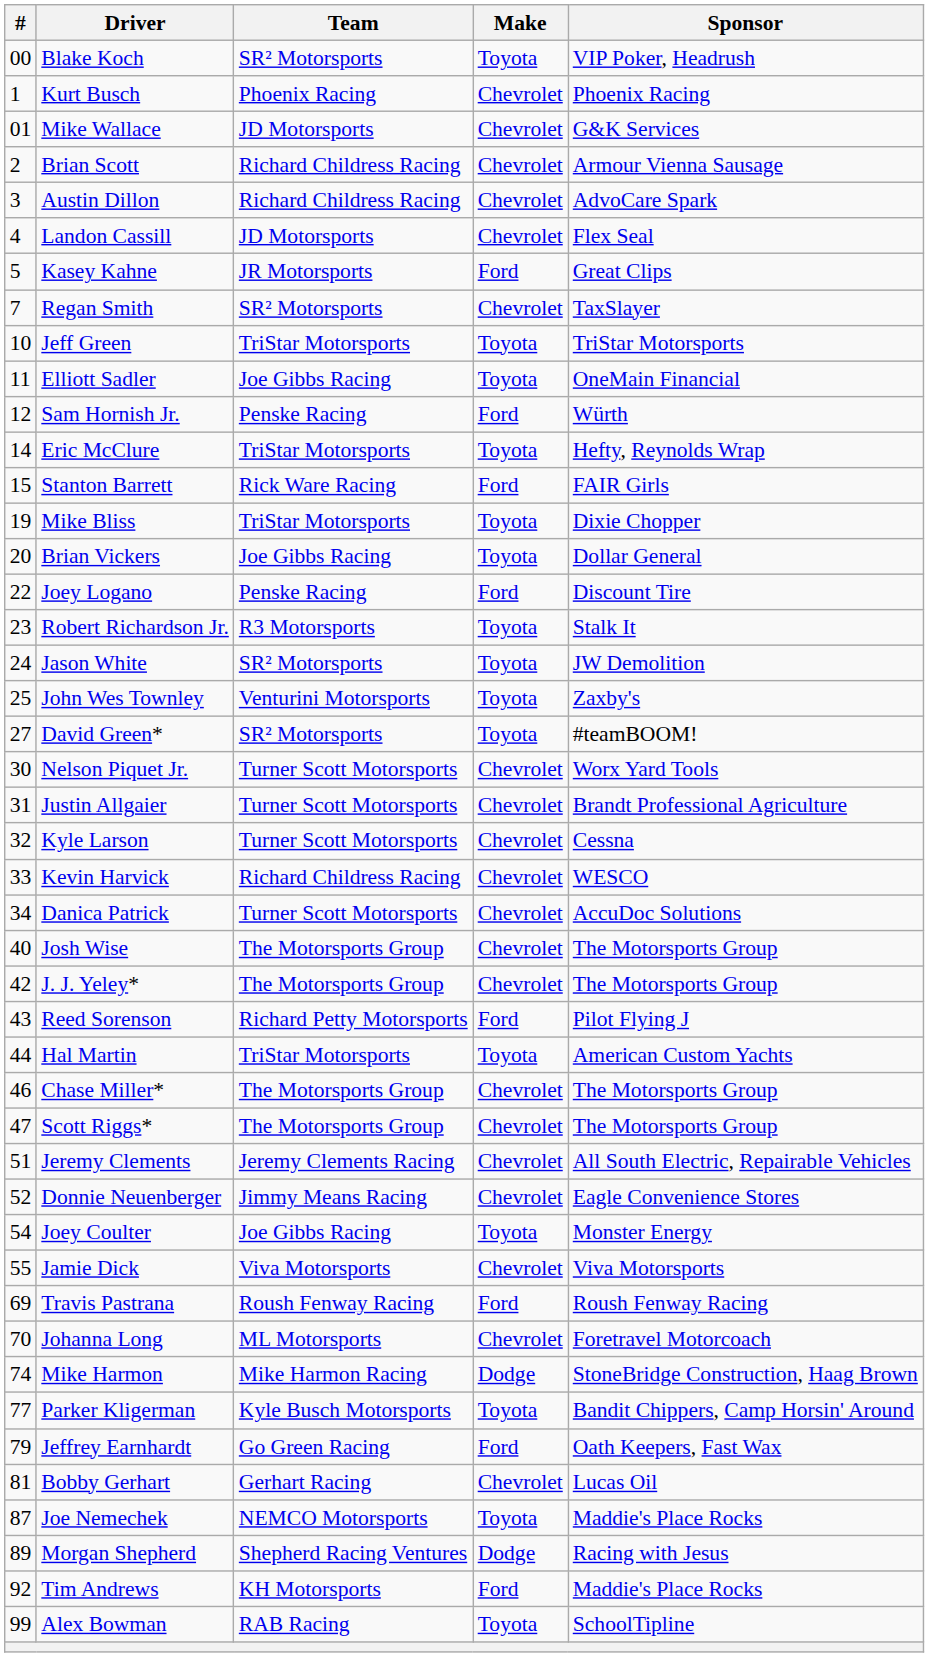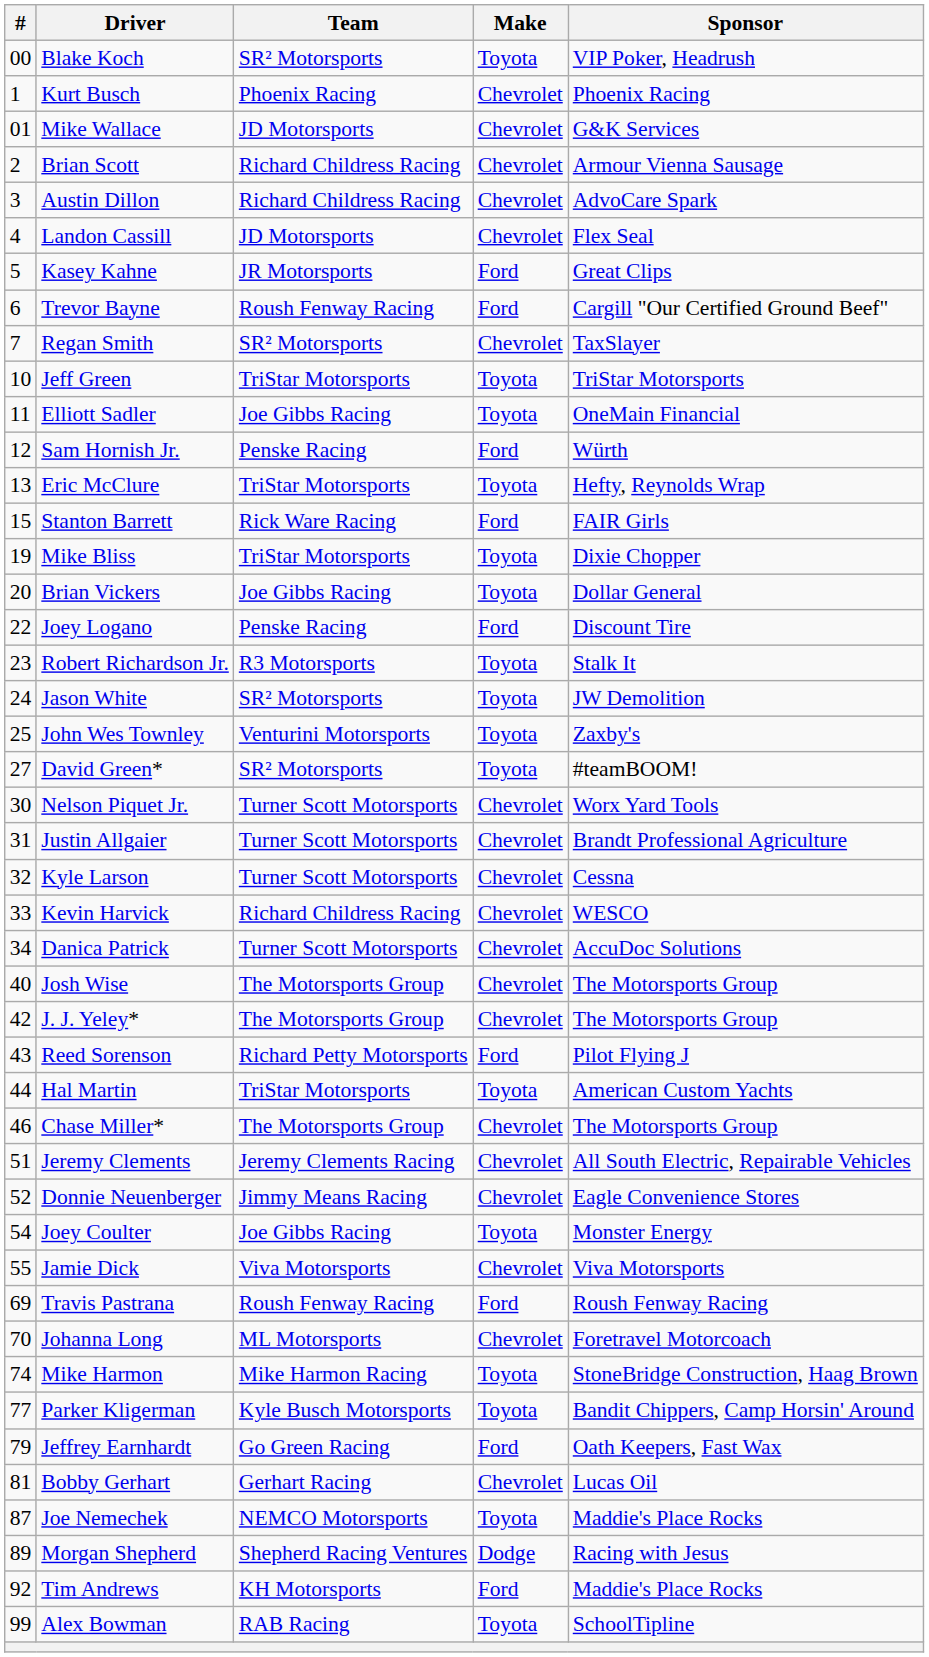 <table class="wikitable" style="font-size:95%">
 <tr>
 <th>#</th>
 <th>Driver</th>
 <th>Team</th>
 <th>Make</th>
 <th>Sponsor</th>
 </tr>
 <tr>
 <td>00</td>
 <td><a href='#'>Blake Koch</a></td>
 <td><a href='#'>SR² Motorsports</a></td>
 <td><a href='#'>Toyota</a></td>
 <td><a href='#'>VIP Poker</a>, <a href='#'>Headrush</a></td>
 </tr>
 <tr>
 <td>1</td>
 <td><a href='#'>Kurt Busch</a></td>
 <td><a href='#'>Phoenix Racing</a></td>
 <td><a href='#'>Chevrolet</a></td>
 <td><a href='#'>Phoenix Racing</a></td>
 </tr>
 <tr>
 <td>01</td>
 <td><a href='#'>Mike Wallace</a></td>
 <td><a href='#'>JD Motorsports</a></td>
 <td><a href='#'>Chevrolet</a></td>
 <td><a href='#'>G&K Services</a></td>
 </tr>
 <tr>
 <td>2</td>
 <td><a href='#'>Brian Scott</a></td>
 <td><a href='#'>Richard Childress Racing</a></td>
 <td><a href='#'>Chevrolet</a></td>
 <td><a href='#'>Armour Vienna Sausage</a></td>
 </tr>
 <tr>
 <td>3</td>
 <td><a href='#'>Austin Dillon</a></td>
 <td><a href='#'>Richard Childress Racing</a></td>
 <td><a href='#'>Chevrolet</a></td>
 <td><a href='#'>AdvoCare Spark</a></td>
 </tr>
 <tr>
 <td>4</td>
 <td><a href='#'>Landon Cassill</a></td>
 <td><a href='#'>JD Motorsports</a></td>
 <td><a href='#'>Chevrolet</a></td>
 <td><a href='#'>Flex Seal</a></td>
 </tr>
 <tr>
 <td>5</td>
 <td><a href='#'>Kasey Kahne</a></td>
 <td><a href='#'>JR Motorsports</a></td>
 <td><a href='#'>Ford</a></td>
 <td><a href='#'>Great Clips</a></td>
 </tr>
 <tr>
+<td>6</td>
+<td><a href='#'>Trevor Bayne</a></td>
+<td><a href='#'>Roush Fenway Racing</a></td>
+<td><a href='#'>Ford</a></td>
+<td><a href='#'>Cargill</a> "Our Certified Ground Beef"</td>
+</tr>
+<tr>
 <td>7</td>
 <td><a href='#'>Regan Smith</a></td>
 <td><a href='#'>SR² Motorsports</a></td>
 <td><a href='#'>Chevrolet</a></td>
 <td><a href='#'>TaxSlayer</a></td>
 </tr>
 <tr>
 <td>10</td>
 <td><a href='#'>Jeff Green</a></td>
 <td><a href='#'>TriStar Motorsports</a></td>
 <td><a href='#'>Toyota</a></td>
 <td><a href='#'>TriStar Motorsports</a></td>
 </tr>
 <tr>
 <td>11</td>
 <td><a href='#'>Elliott Sadler</a></td>
 <td><a href='#'>Joe Gibbs Racing</a></td>
 <td><a href='#'>Toyota</a></td>
 <td><a href='#'>OneMain Financial</a></td>
 </tr>
 <tr>
 <td>12</td>
 <td><a href='#'>Sam Hornish Jr.</a></td>
 <td><a href='#'>Penske Racing</a></td>
 <td><a href='#'>Ford</a></td>
 <td><a href='#'>Würth</a></td>
 </tr>
 <tr>
-<td>14</td>
+<td>13</td>
 <td><a href='#'>Eric McClure</a></td>
 <td><a href='#'>TriStar Motorsports</a></td>
 <td><a href='#'>Toyota</a></td>
 <td><a href='#'>Hefty</a>, <a href='#'>Reynolds Wrap</a></td>
 </tr>
 <tr>
 <td>15</td>
 <td><a href='#'>Stanton Barrett</a></td>
 <td><a href='#'>Rick Ware Racing</a></td>
 <td><a href='#'>Ford</a></td>
 <td><a href='#'>FAIR Girls</a></td>
 </tr>
 <tr>
 <td>19</td>
 <td><a href='#'>Mike Bliss</a></td>
 <td><a href='#'>TriStar Motorsports</a></td>
 <td><a href='#'>Toyota</a></td>
 <td><a href='#'>Dixie Chopper</a></td>
 </tr>
 <tr>
 <td>20</td>
 <td><a href='#'>Brian Vickers</a></td>
 <td><a href='#'>Joe Gibbs Racing</a></td>
 <td><a href='#'>Toyota</a></td>
 <td><a href='#'>Dollar General</a></td>
 </tr>
 <tr>
 <td>22</td>
 <td><a href='#'>Joey Logano</a></td>
 <td><a href='#'>Penske Racing</a></td>
 <td><a href='#'>Ford</a></td>
 <td><a href='#'>Discount Tire</a></td>
 </tr>
 <tr>
 <td>23</td>
 <td><a href='#'>Robert Richardson Jr.</a></td>
 <td><a href='#'>R3 Motorsports</a></td>
 <td><a href='#'>Toyota</a></td>
 <td><a href='#'>Stalk It</a></td>
 </tr>
 <tr>
 <td>24</td>
 <td><a href='#'>Jason White</a></td>
 <td><a href='#'>SR² Motorsports</a></td>
 <td><a href='#'>Toyota</a></td>
 <td><a href='#'>JW Demolition</a></td>
 </tr>
 <tr>
 <td>25</td>
 <td><a href='#'>John Wes Townley</a></td>
 <td><a href='#'>Venturini Motorsports</a></td>
 <td><a href='#'>Toyota</a></td>
 <td><a href='#'>Zaxby's</a></td>
 </tr>
 <tr>
 <td>27</td>
 <td><a href='#'>David Green</a>*</td>
 <td><a href='#'>SR² Motorsports</a></td>
 <td><a href='#'>Toyota</a></td>
 <td>#teamBOOM!</td>
 </tr>
 <tr>
 <td>30</td>
 <td><a href='#'>Nelson Piquet Jr.</a></td>
 <td><a href='#'>Turner Scott Motorsports</a></td>
 <td><a href='#'>Chevrolet</a></td>
 <td><a href='#'>Worx Yard Tools</a></td>
 </tr>
 <tr>
 <td>31</td>
 <td><a href='#'>Justin Allgaier</a></td>
 <td><a href='#'>Turner Scott Motorsports</a></td>
 <td><a href='#'>Chevrolet</a></td>
 <td><a href='#'>Brandt Professional Agriculture</a></td>
 </tr>
 <tr>
 <td>32</td>
 <td><a href='#'>Kyle Larson</a></td>
 <td><a href='#'>Turner Scott Motorsports</a></td>
 <td><a href='#'>Chevrolet</a></td>
 <td><a href='#'>Cessna</a></td>
 </tr>
 <tr>
 <td>33</td>
 <td><a href='#'>Kevin Harvick</a></td>
 <td><a href='#'>Richard Childress Racing</a></td>
 <td><a href='#'>Chevrolet</a></td>
 <td><a href='#'>WESCO</a></td>
 </tr>
 <tr>
 <td>34</td>
 <td><a href='#'>Danica Patrick</a></td>
 <td><a href='#'>Turner Scott Motorsports</a></td>
 <td><a href='#'>Chevrolet</a></td>
 <td><a href='#'>AccuDoc Solutions</a></td>
 </tr>
 <tr>
 <td>40</td>
 <td><a href='#'>Josh Wise</a></td>
 <td><a href='#'>The Motorsports Group</a></td>
 <td><a href='#'>Chevrolet</a></td>
 <td><a href='#'>The Motorsports Group</a></td>
 </tr>
 <tr>
 <td>42</td>
 <td><a href='#'>J. J. Yeley</a>*</td>
 <td><a href='#'>The Motorsports Group</a></td>
 <td><a href='#'>Chevrolet</a></td>
 <td><a href='#'>The Motorsports Group</a></td>
 </tr>
 <tr>
 <td>43</td>
 <td><a href='#'>Reed Sorenson</a></td>
 <td><a href='#'>Richard Petty Motorsports</a></td>
 <td><a href='#'>Ford</a></td>
 <td><a href='#'>Pilot Flying J</a></td>
 </tr>
 <tr>
 <td>44</td>
 <td><a href='#'>Hal Martin</a></td>
 <td><a href='#'>TriStar Motorsports</a></td>
 <td><a href='#'>Toyota</a></td>
 <td><a href='#'>American Custom Yachts</a></td>
 </tr>
 <tr>
 <td>46</td>
 <td><a href='#'>Chase Miller</a>*</td>
 <td><a href='#'>The Motorsports Group</a></td>
 <td><a href='#'>Chevrolet</a></td>
 <td><a href='#'>The Motorsports Group</a></td>
 </tr>
 <tr>
-<td>47</td>
-<td><a href='#'>Scott Riggs</a>*</td>
-<td><a href='#'>The Motorsports Group</a></td>
-<td><a href='#'>Chevrolet</a></td>
-<td><a href='#'>The Motorsports Group</a></td>
-</tr>
-<tr>
 <td>51</td>
 <td><a href='#'>Jeremy Clements</a></td>
 <td><a href='#'>Jeremy Clements Racing</a></td>
 <td><a href='#'>Chevrolet</a></td>
 <td><a href='#'>All South Electric</a>, <a href='#'>Repairable Vehicles</a></td>
 </tr>
 <tr>
 <td>52</td>
 <td><a href='#'>Donnie Neuenberger</a></td>
 <td><a href='#'>Jimmy Means Racing</a></td>
 <td><a href='#'>Chevrolet</a></td>
 <td><a href='#'>Eagle Convenience Stores</a></td>
 </tr>
 <tr>
 <td>54</td>
 <td><a href='#'>Joey Coulter</a></td>
 <td><a href='#'>Joe Gibbs Racing</a></td>
 <td><a href='#'>Toyota</a></td>
 <td><a href='#'>Monster Energy</a></td>
 </tr>
 <tr>
 <td>55</td>
 <td><a href='#'>Jamie Dick</a></td>
 <td><a href='#'>Viva Motorsports</a></td>
 <td><a href='#'>Chevrolet</a></td>
 <td><a href='#'>Viva Motorsports</a></td>
 </tr>
 <tr>
 <td>69</td>
 <td><a href='#'>Travis Pastrana</a></td>
 <td><a href='#'>Roush Fenway Racing</a></td>
 <td><a href='#'>Ford</a></td>
 <td><a href='#'>Roush Fenway Racing</a></td>
 </tr>
 <tr>
 <td>70</td>
 <td><a href='#'>Johanna Long</a></td>
 <td><a href='#'>ML Motorsports</a></td>
 <td><a href='#'>Chevrolet</a></td>
 <td><a href='#'>Foretravel Motorcoach</a></td>
 </tr>
 <tr>
 <td>74</td>
 <td><a href='#'>Mike Harmon</a></td>
 <td><a href='#'>Mike Harmon Racing</a></td>
-<td><a href='#'>Dodge</a></td>
+<td><a href='#'>Toyota</a></td>
 <td><a href='#'>StoneBridge Construction</a>, <a href='#'>Haag Brown</a></td>
 </tr>
 <tr>
 <td>77</td>
 <td><a href='#'>Parker Kligerman</a></td>
 <td><a href='#'>Kyle Busch Motorsports</a></td>
 <td><a href='#'>Toyota</a></td>
 <td><a href='#'>Bandit Chippers</a>, <a href='#'>Camp Horsin' Around</a></td>
 </tr>
 <tr>
 <td>79</td>
 <td><a href='#'>Jeffrey Earnhardt</a></td>
 <td><a href='#'>Go Green Racing</a></td>
 <td><a href='#'>Ford</a></td>
 <td><a href='#'>Oath Keepers</a>, <a href='#'>Fast Wax</a></td>
 </tr>
 <tr>
 <td>81</td>
 <td><a href='#'>Bobby Gerhart</a></td>
 <td><a href='#'>Gerhart Racing</a></td>
 <td><a href='#'>Chevrolet</a></td>
 <td><a href='#'>Lucas Oil</a></td>
 </tr>
 <tr>
 <td>87</td>
 <td><a href='#'>Joe Nemechek</a></td>
 <td><a href='#'>NEMCO Motorsports</a></td>
 <td><a href='#'>Toyota</a></td>
 <td><a href='#'>Maddie's Place Rocks</a></td>
 </tr>
 <tr>
 <td>89</td>
 <td><a href='#'>Morgan Shepherd</a></td>
 <td><a href='#'>Shepherd Racing Ventures</a></td>
 <td><a href='#'>Dodge</a></td>
 <td><a href='#'>Racing with Jesus</a></td>
 </tr>
 <tr>
 <td>92</td>
 <td><a href='#'>Tim Andrews</a></td>
 <td><a href='#'>KH Motorsports</a></td>
 <td><a href='#'>Ford</a></td>
 <td><a href='#'>Maddie's Place Rocks</a></td>
 </tr>
 <tr>
 <td>99</td>
 <td><a href='#'>Alex Bowman</a></td>
 <td><a href='#'>RAB Racing</a></td>
 <td><a href='#'>Toyota</a></td>
 <td><a href='#'>SchoolTipline</a></td>
 </tr>
 <tr>
 <th colspan="5"></th>
 </tr>
 </table>
